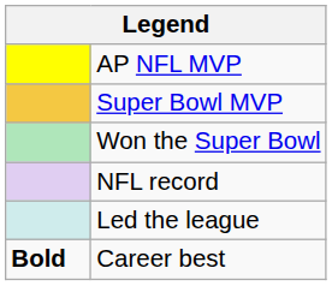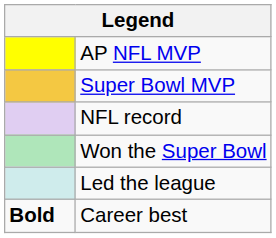 <table class="wikitable">
 <tr>
 <th colspan="2">Legend</th>
 </tr>
 <tr>
 <td style="background:#ff0; width:3em;"></td>
 <td>AP <a href='#'>NFL MVP</a></td>
 </tr>
 <tr>
 <td style="background:#f4c842; width:3em;"></td>
 <td><a href='#'>Super Bowl MVP</a></td>
 </tr>
 <tr>
+<td style="background:#e0cef2; width:3em;"></td>
+<td>NFL record</td>
+</tr>
+<tr>
 <td style="background:#afe6ba; width:3em;"></td>
 <td>Won the <a href='#'>Super Bowl</a></td>
-</tr>
-<tr>
-<td style="background:#e0cef2; width:3em;"></td>
-<td>NFL record</td>
 </tr>
 <tr>
 <td style="background:#cfecec; width:3em;"></td>
 <td>Led the league</td>
 </tr>
 <tr>
 <td style="width:3em;"><strong>Bold</strong></td>
 <td>Career best</td>
 </tr>
 </table>
